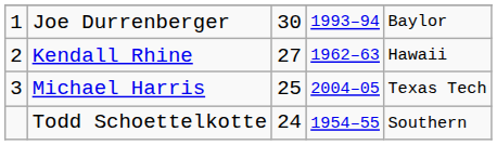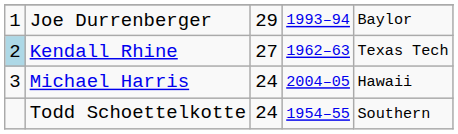 <table class="wikitable">
 <tr>
 </tr>
 <tr>
 <td>1</td>
 <td>Joe Durrenberger</td>
-<td>30</td>
+<td>29</td>
 <td style="font-size:80%;"><a href='#'>1993–94</a></td>
 <td style="font-size:80%;">Baylor</td>
 </tr>
 <tr>
-<td>2</td>
+<td style="background: lightblue;">2</td>
 <td><a href='#'>Kendall Rhine</a></td>
 <td>27</td>
 <td style="font-size:80%;"><a href='#'>1962–63</a></td>
-<td style="font-size:80%;">Hawaii</td>
+<td style="font-size:80%;">Texas Tech</td>
 </tr>
 <tr>
 <td>3</td>
 <td><a href='#'>Michael Harris</a></td>
-<td>25</td>
+<td>24</td>
 <td style="font-size:80%;"><a href='#'>2004–05</a></td>
-<td style="font-size:80%;">Texas Tech</td>
+<td style="font-size:80%;">Hawaii</td>
 </tr>
 <tr>
 <td></td>
 <td>Todd Schoettelkotte</td>
 <td>24</td>
 <td style="font-size:80%;"><a href='#'>1954–55</a></td>
 <td style="font-size:80%;">Southern</td>
 </tr>
 </table>
